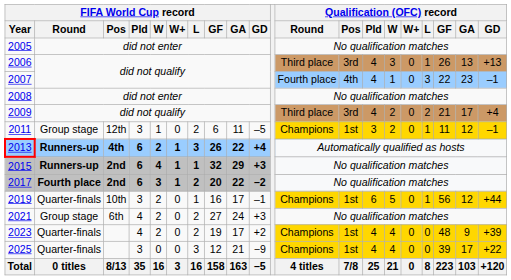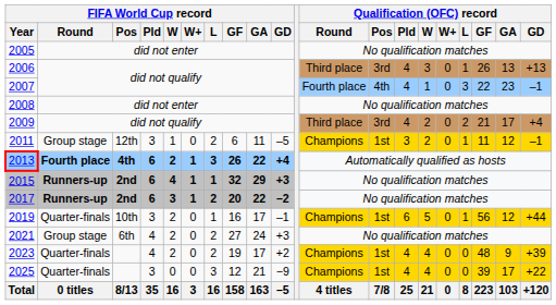 <table class="wikitable" style="text-align: center;">
 <tr>
 <th colspan=10><a href='#'>FIFA World Cup</a> record</th>
 <th width=1% rowspan="16"></th>
 <th colspan=10><a href='#'>Qualification (OFC)</a> record</th>
 </tr>
 <tr>
 <th>Year</th>
 <th>Round</th>
 <th>Pos</th>
 <th>Pld</th>
 <th>W</th>
 <th>W+</th>
 <th>L</th>
 <th>GF</th>
 <th>GA</th>
 <th>GD</th>
 <th>Round</th>
 <th>Pos</th>
 <th>Pld</th>
 <th>W</th>
 <th>W+</th>
 <th>L</th>
 <th>GF</th>
 <th>GA</th>
 <th>GD</th>
 </tr>
 <tr>
 <td> <a href='#'>2005</a></td>
 <td colspan=9><em>did not enter</em></td>
 <td colspan=9><em>No qualification matches</em></td>
 </tr>
 <tr>
 <td> <a href='#'>2006</a></td>
 <td rowspan=2 colspan=9><em>did not qualify</em></td>
 <td style="background:#c96;">Third place</td>
 <td style="background:#c96;">3rd</td>
 <td style="background:#c96;">4</td>
 <td style="background:#c96;">3</td>
 <td style="background:#c96;">0</td>
 <td style="background:#c96;">1</td>
 <td style="background:#c96;">26</td>
 <td style="background:#c96;">13</td>
 <td style="background:#c96;">+13</td>
 </tr>
 <tr>
 <td> <a href='#'>2007</a></td>
 <td style="background:#9acdff;">Fourth place</td>
 <td style="background:#9acdff;">4th</td>
 <td style="background:#9acdff;">4</td>
 <td style="background:#9acdff;">1</td>
 <td style="background:#9acdff;">0</td>
 <td style="background:#9acdff;">3</td>
 <td style="background:#9acdff;">22</td>
 <td style="background:#9acdff;">23</td>
 <td style="background:#9acdff;">–1</td>
 </tr>
 <tr>
 <td> <a href='#'>2008</a></td>
 <td colspan=9><em>did not enter</em></td>
 <td colspan=9><em>No qualification matches</em></td>
 </tr>
 <tr>
 <td> <a href='#'>2009</a></td>
 <td colspan=9><em>did not qualify</em></td>
 <td style="background:#c96;">Third place</td>
 <td style="background:#c96;">3rd</td>
 <td style="background:#c96;">4</td>
 <td style="background:#c96;">2</td>
 <td style="background:#c96;">0</td>
 <td style="background:#c96;">2</td>
 <td style="background:#c96;">21</td>
 <td style="background:#c96;">17</td>
 <td style="background:#c96;">+4</td>
 </tr>
 <tr>
 <td> <a href='#'>2011</a></td>
 <td>Group stage</td>
 <td>12th</td>
 <td>3</td>
 <td>1</td>
 <td>0</td>
 <td>2</td>
 <td>6</td>
 <td>11</td>
 <td>–5</td>
 <td style="background:gold;">Champions</td>
 <td style="background:gold;">1st</td>
 <td style="background:gold;">3</td>
 <td style="background:gold;">2</td>
 <td style="background:gold;">0</td>
 <td style="background:gold;">1</td>
 <td style="background:gold;">11</td>
 <td style="background:gold;">12</td>
 <td style="background:gold;">–1</td>
 </tr>
 <tr style="background:#9acdff;">
 <td style="border: 3px solid red"> <a href='#'>2013</a></td>
-<td><strong>Runners-up</strong></td>
+<td><strong>Fourth place</strong></td>
 <td><strong>4th</strong></td>
 <td><strong>6</strong></td>
 <td><strong>2</strong></td>
 <td><strong>1</strong></td>
 <td><strong>3</strong></td>
 <td><strong>26</strong></td>
 <td><strong>22</strong></td>
 <td><strong>+4</strong></td>
 <td colspan=9 style="background:#F8F9FA;"><em>Automatically qualified as hosts</em></td>
 </tr>
 <tr style="background:silver;">
 <td> <a href='#'>2015</a></td>
 <td><strong>Runners-up</strong></td>
 <td><strong>2nd</strong></td>
 <td><strong>6</strong></td>
 <td><strong>4</strong></td>
 <td><strong>1</strong></td>
 <td><strong>1</strong></td>
 <td><strong>32</strong></td>
 <td><strong>29</strong></td>
 <td><strong>+3</strong></td>
 <td colspan=9 style="background:#F8F9FA;"><em>No qualification matches</em></td>
 </tr>
 <tr style="background:silver;">
 <td> <a href='#'>2017</a></td>
-<td><strong>Fourth place</strong></td>
+<td><strong>Runners-up</strong></td>
 <td><strong>2nd</strong></td>
 <td><strong>6</strong></td>
 <td><strong>3</strong></td>
 <td><strong>1</strong></td>
 <td><strong>2</strong></td>
 <td><strong>20</strong></td>
 <td><strong>22</strong></td>
 <td><strong>–2</strong></td>
 <td colspan=9 style="background:#F8F9FA;"><em>No qualification matches</em></td>
 </tr>
 <tr>
 <td> <a href='#'>2019</a></td>
 <td>Quarter-finals</td>
 <td>10th</td>
 <td>3</td>
 <td>2</td>
 <td>0</td>
 <td>1</td>
 <td>16</td>
 <td>17</td>
 <td>–1</td>
 <td style="background:gold;">Champions</td>
 <td style="background:gold;">1st</td>
 <td style="background:gold;">6</td>
 <td style="background:gold;">5</td>
 <td style="background:gold;">0</td>
 <td style="background:gold;">1</td>
 <td style="background:gold;">56</td>
 <td style="background:gold;">12</td>
 <td style="background:gold;">+44</td>
 </tr>
 <tr>
 <td> <a href='#'>2021</a></td>
 <td>Group stage</td>
 <td>6th</td>
 <td>4</td>
 <td>2</td>
 <td>0</td>
 <td>2</td>
 <td>27</td>
 <td>24</td>
 <td>+3</td>
 <td colspan=9><em>No qualification matches</em></td>
 </tr>
 <tr>
 <td> <a href='#'>2023</a></td>
 <td>Quarter-finals</td>
 <td></td>
 <td>4</td>
 <td>2</td>
 <td>0</td>
 <td>2</td>
 <td>19</td>
 <td>17</td>
 <td>+2</td>
 <td style="background:gold;">Champions</td>
 <td style="background:gold;">1st</td>
 <td style="background:gold;">4</td>
 <td style="background:gold;">4</td>
 <td style="background:gold;">0</td>
 <td style="background:gold;">0</td>
 <td style="background:gold;">48</td>
 <td style="background:gold;">9</td>
 <td style="background:gold;">+39</td>
 </tr>
 <tr>
 <td> <a href='#'>2025</a></td>
 <td>Quarter-finals</td>
 <td></td>
 <td>3</td>
 <td>0</td>
 <td>0</td>
 <td>3</td>
 <td>12</td>
 <td>21</td>
 <td>−9</td>
 <td style="background:gold;">Champions</td>
 <td style="background:gold;">1st</td>
 <td style="background:gold;">4</td>
 <td style="background:gold;">4</td>
 <td style="background:gold;">0</td>
 <td style="background:gold;">0</td>
 <td style="background:gold;">39</td>
 <td style="background:gold;">17</td>
 <td style="background:gold;">+22</td>
 </tr>
 <tr>
 <th>Total</th>
 <th>0 titles</th>
 <th>8/13</th>
 <th>35</th>
 <th>16</th>
 <th>3</th>
 <th>16</th>
 <th>158</th>
 <th>163</th>
 <th>–5</th>
 <th>4 titles</th>
 <th>7/8</th>
 <th>25</th>
 <th>21</th>
 <th>0</th>
 <th>8</th>
 <th>223</th>
 <th>103</th>
 <th>+120</th>
 </tr>
 </table>
